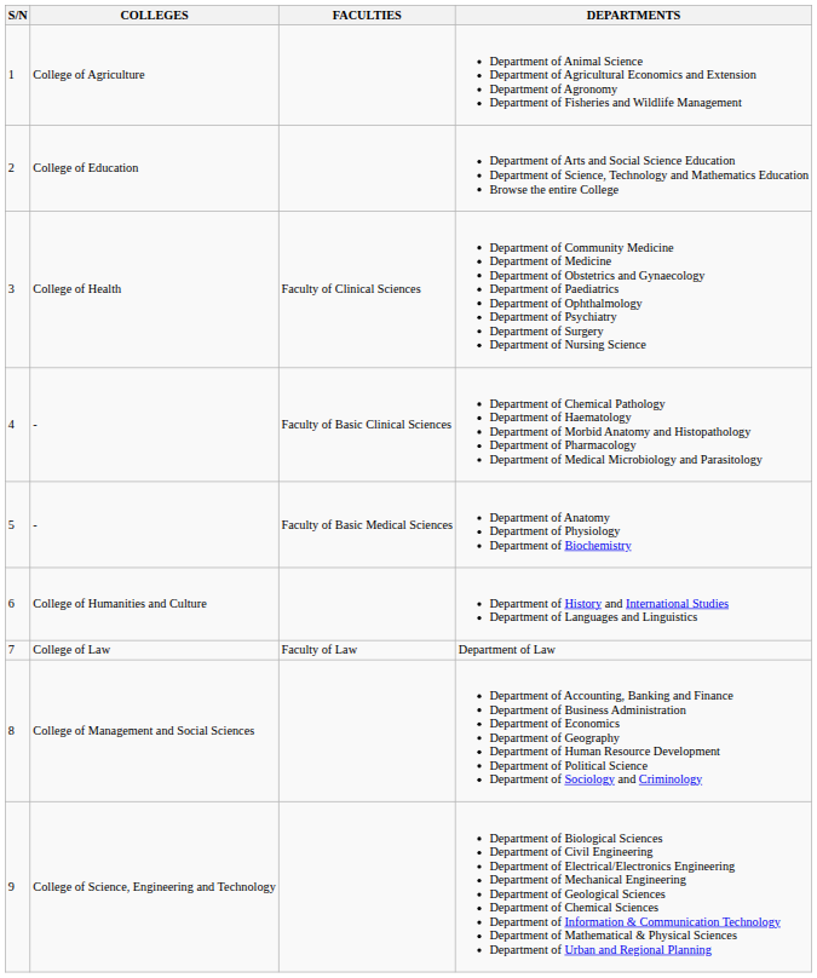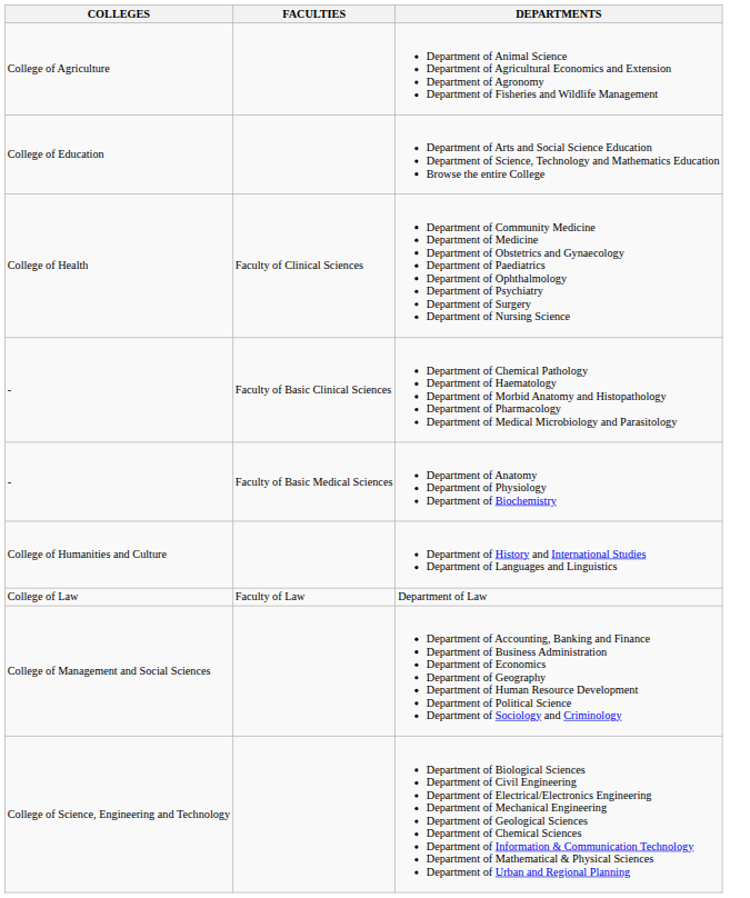 <table class="wikitable">
 <tr>
-<th>S/N</th>
 <th>COLLEGES</th>
 <th>FACULTIES</th>
 <th>DEPARTMENTS</th>
 </tr>
 <tr>
-<td>1</td>
 <td>College of Agriculture</td>
 <td></td>
 <td><br><ul><li>Department of Animal Science</li><li>Department of Agricultural Economics and Extension</li><li>Department of Agronomy</li><li>Department of Fisheries and Wildlife Management</li></ul></td>
 </tr>
 <tr>
-<td>2</td>
 <td>College of Education</td>
 <td></td>
 <td><br><ul><li>Department of Arts and Social Science Education</li><li>Department of Science, Technology and Mathematics Education</li><li>Browse the entire College</li></ul></td>
 </tr>
 <tr>
-<td>3</td>
 <td>College of Health</td>
 <td>Faculty of Clinical Sciences</td>
 <td><br><ul><li>Department of Community Medicine</li><li>Department of Medicine</li><li>Department of Obstetrics and Gynaecology</li><li>Department of Paediatrics</li><li>Department of Ophthalmology</li><li>Department of Psychiatry</li><li>Department of Surgery</li><li>Department of Nursing Science</li></ul></td>
 </tr>
 <tr>
-<td>4</td>
 <td>-</td>
 <td>Faculty of Basic Clinical Sciences</td>
 <td><br><ul><li>Department of Chemical Pathology</li><li>Department of Haematology</li><li>Department of Morbid Anatomy and Histopathology</li><li>Department of Pharmacology</li><li>Department of Medical Microbiology and Parasitology</li></ul></td>
 </tr>
 <tr>
-<td>5</td>
 <td>-</td>
 <td>Faculty of Basic Medical Sciences</td>
 <td><br><ul><li>Department of Anatomy</li><li>Department of Physiology</li><li>Department of <a href='#'>Biochemistry</a></li></ul></td>
 </tr>
 <tr>
-<td>6</td>
 <td>College of Humanities and Culture</td>
 <td></td>
 <td><br><ul><li>Department of <a href='#'>History</a> and <a href='#'>International Studies</a></li><li>Department of Languages and Linguistics</li></ul></td>
 </tr>
 <tr>
-<td>7</td>
 <td>College of Law</td>
 <td>Faculty of Law</td>
 <td>Department of Law</td>
 </tr>
 <tr>
-<td>8</td>
 <td>College of Management and Social Sciences</td>
 <td></td>
 <td><br><ul><li>Department of Accounting, Banking and Finance</li><li>Department of Business Administration</li><li>Department of Economics</li><li>Department of Geography</li><li>Department of Human Resource Development</li><li>Department of Political Science</li><li>Department of <a href='#'>Sociology</a> and <a href='#'>Criminology</a></li></ul></td>
 </tr>
 <tr>
-<td>9</td>
 <td>College of Science, Engineering and Technology</td>
 <td></td>
 <td><br><ul><li>Department of Biological Sciences</li><li>Department of Civil Engineering</li><li>Department of Electrical/Electronics Engineering</li><li>Department of Mechanical Engineering</li><li>Department of Geological Sciences</li><li>Department of Chemical Sciences</li><li>Department of <a href='#'>Information & Communication Technology</a></li><li>Department of Mathematical & Physical Sciences</li><li>Department of <a href='#'>Urban and Regional Planning</a></li></ul></td>
 </tr>
 </table>
